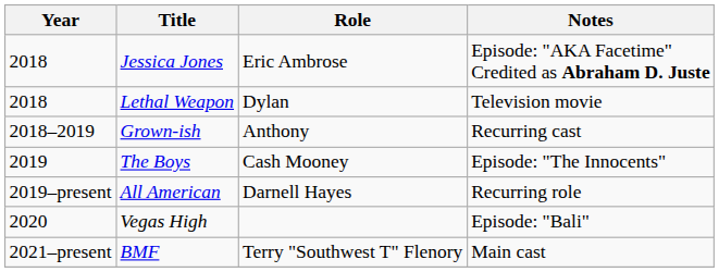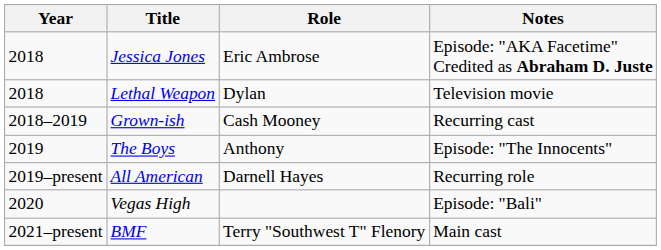 <table class="wikitable sortable">
 <tr>
 <th>Year</th>
 <th>Title</th>
 <th>Role</th>
 <th>Notes</th>
 </tr>
 <tr>
 <td>2018</td>
 <td><em><a href='#'>Jessica Jones</a></em></td>
 <td>Eric Ambrose</td>
 <td>Episode: "AKA Facetime"<br>Credited as <strong>Abraham D. Juste</strong></td>
 </tr>
 <tr>
 <td>2018</td>
 <td><em><a href='#'>Lethal Weapon</a></em></td>
 <td>Dylan</td>
 <td>Television movie</td>
 </tr>
 <tr>
 <td>2018–2019</td>
 <td><em><a href='#'>Grown-ish</a></em></td>
-<td>Anthony</td>
+<td>Cash Mooney</td>
 <td>Recurring cast</td>
 </tr>
 <tr>
 <td>2019</td>
 <td><em><a href='#'>The Boys</a></em></td>
-<td>Cash Mooney</td>
+<td>Anthony</td>
 <td>Episode: "The Innocents"</td>
 </tr>
 <tr>
 <td>2019–present</td>
 <td><em><a href='#'>All American</a></em></td>
 <td>Darnell Hayes</td>
 <td>Recurring role</td>
 </tr>
 <tr>
 <td>2020</td>
 <td><em>Vegas High</em></td>
 <td></td>
 <td>Episode: "Bali"</td>
 </tr>
 <tr>
 <td>2021–present</td>
 <td><em><a href='#'>BMF</a></em></td>
 <td>Terry "Southwest T" Flenory</td>
 <td>Main cast</td>
 </tr>
 <tr>
 </tr>
 </table>
